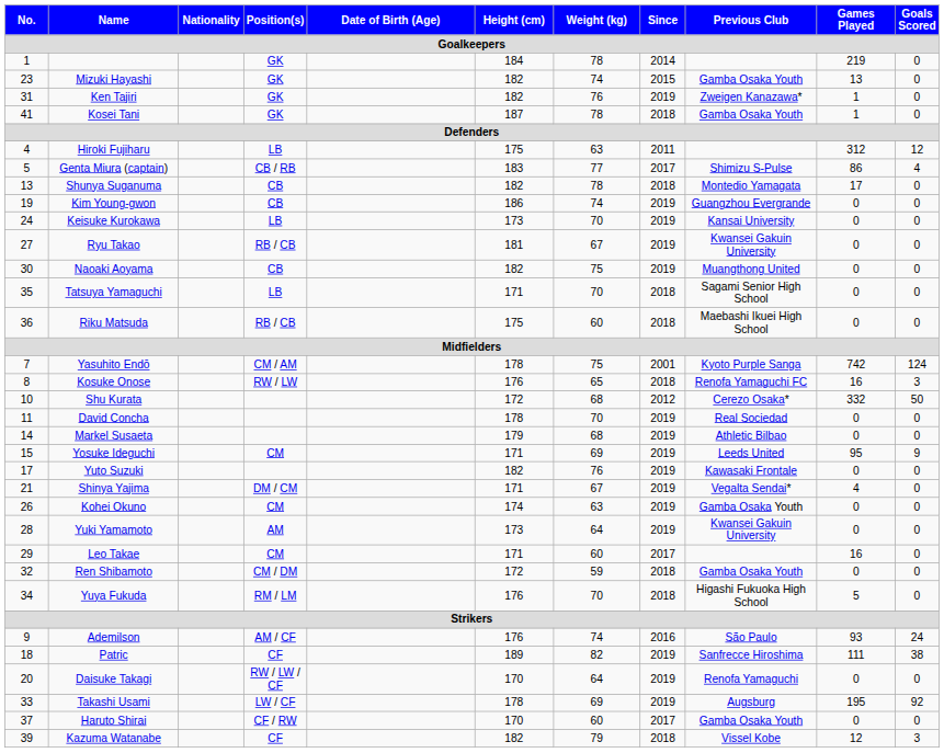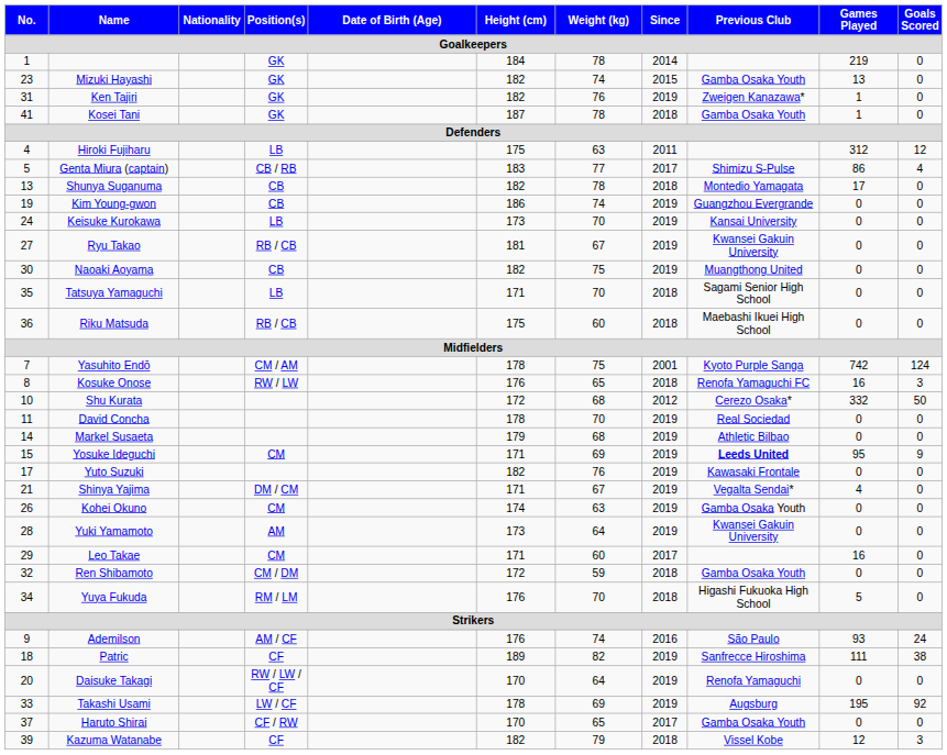 <table class="wikitable" style="text-align:center; font-size:90%; width:95%;">
 <tr>
 <th style="background:#00f; width:5%; color:white; text-align:center;">No.</th>
 <th style="background:#00f; width:15%; color:white; text-align:center;">Name</th>
 <th style="background:#00f; width:7%; color:white; text-align:center;">Nationality</th>
 <th style="background:#00f; width:5%; color:white; text-align:center;">Position(s)</th>
 <th style="background:#00f; width:20%; color:white; text-align:center;">Date of Birth (Age)</th>
 <th style="background:#00f; width:9%; color:white; text-align:centre;">Height (cm)</th>
 <th style="background:#00f; width:10%; color:white; text-align:centre;">Weight (kg)</th>
 <th style="background:#00f; width:5%; color:white; text-align:center;">Since</th>
 <th style="background:#00f; width:15%; color:white; text-align:centre;">Previous Club</th>
 <th style="background:#00f; width:10%; color:white; text-align:center;">Games Played</th>
 <th style="background:#00f; width:5%; color:white; text-align:center;">Goals Scored</th>
 </tr>
 <tr>
 <th colspan=11 style="background:#dcdcdc; text-align:center;">Goalkeepers</th>
 </tr>
 <tr>
 <td>1</td>
 <td></td>
 <td></td>
 <td><a href='#'>GK</a></td>
 <td></td>
 <td>184</td>
 <td>78</td>
 <td>2014</td>
 <td></td>
 <td>219</td>
 <td>0</td>
 </tr>
 <tr>
 <td>23</td>
 <td><a href='#'>Mizuki Hayashi</a></td>
 <td></td>
 <td><a href='#'>GK</a></td>
 <td></td>
 <td>182</td>
 <td>74</td>
 <td>2015</td>
 <td><a href='#'>Gamba Osaka Youth</a></td>
 <td>13</td>
 <td>0</td>
 </tr>
 <tr>
 <td>31</td>
 <td><a href='#'>Ken Tajiri</a></td>
 <td></td>
 <td><a href='#'>GK</a></td>
 <td></td>
 <td>182</td>
 <td>76</td>
 <td>2019</td>
 <td><a href='#'>Zweigen Kanazawa</a>*</td>
 <td>1</td>
 <td>0</td>
 </tr>
 <tr>
 <td>41</td>
 <td><a href='#'>Kosei Tani</a></td>
 <td></td>
 <td><a href='#'>GK</a></td>
 <td></td>
 <td>187</td>
 <td>78</td>
 <td>2018</td>
 <td><a href='#'>Gamba Osaka Youth</a></td>
 <td>1</td>
 <td>0</td>
 </tr>
 <tr>
 <th colspan=11 style="background:#dcdcdc; text-align:center;">Defenders</th>
 </tr>
 <tr>
 <td>4</td>
 <td><a href='#'>Hiroki Fujiharu</a></td>
 <td></td>
 <td><a href='#'>LB</a></td>
 <td></td>
 <td>175</td>
 <td>63</td>
 <td>2011</td>
 <td></td>
 <td>312</td>
 <td>12</td>
 </tr>
 <tr>
 <td>5</td>
 <td><a href='#'>Genta Miura</a> (<a href='#'>captain</a>)</td>
 <td></td>
 <td><a href='#'>CB</a> / <a href='#'>RB</a></td>
 <td></td>
 <td>183</td>
 <td>77</td>
 <td>2017</td>
 <td><a href='#'>Shimizu S-Pulse</a></td>
 <td>86</td>
 <td>4</td>
 </tr>
 <tr>
 <td>13</td>
 <td><a href='#'>Shunya Suganuma</a></td>
 <td></td>
 <td><a href='#'>CB</a></td>
 <td></td>
 <td>182</td>
 <td>78</td>
 <td>2018</td>
 <td><a href='#'>Montedio Yamagata</a></td>
 <td>17</td>
 <td>0</td>
 </tr>
 <tr>
 <td>19</td>
 <td><a href='#'>Kim Young-gwon</a></td>
 <td></td>
 <td><a href='#'>CB</a></td>
 <td></td>
 <td>186</td>
 <td>74</td>
 <td>2019</td>
 <td> <a href='#'>Guangzhou Evergrande</a></td>
 <td>0</td>
 <td>0</td>
 </tr>
 <tr>
 <td>24</td>
 <td><a href='#'>Keisuke Kurokawa</a></td>
 <td></td>
 <td><a href='#'>LB</a></td>
 <td></td>
 <td>173</td>
 <td>70</td>
 <td>2019</td>
 <td><a href='#'>Kansai University</a></td>
 <td>0</td>
 <td>0</td>
 </tr>
 <tr>
 <td>27</td>
 <td><a href='#'>Ryu Takao</a></td>
 <td></td>
 <td><a href='#'>RB</a> / <a href='#'>CB</a></td>
 <td></td>
 <td>181</td>
 <td>67</td>
 <td>2019</td>
 <td><a href='#'>Kwansei Gakuin University</a></td>
 <td>0</td>
 <td>0</td>
 </tr>
 <tr>
 <td>30</td>
 <td><a href='#'>Naoaki Aoyama</a></td>
 <td></td>
 <td><a href='#'>CB</a></td>
 <td></td>
 <td>182</td>
 <td>75</td>
 <td>2019</td>
 <td> <a href='#'>Muangthong United</a></td>
 <td>0</td>
 <td>0</td>
 </tr>
 <tr>
 <td>35</td>
 <td><a href='#'>Tatsuya Yamaguchi</a></td>
 <td></td>
 <td><a href='#'>LB</a></td>
 <td></td>
 <td>171</td>
 <td>70</td>
 <td>2018</td>
 <td>Sagami Senior High School</td>
 <td>0</td>
 <td>0</td>
 </tr>
 <tr>
 <td>36</td>
 <td><a href='#'>Riku Matsuda</a></td>
 <td></td>
 <td><a href='#'>RB</a> / <a href='#'>CB</a></td>
 <td></td>
 <td>175</td>
 <td>60</td>
 <td>2018</td>
 <td>Maebashi Ikuei High School</td>
 <td>0</td>
 <td>0</td>
 </tr>
 <tr>
 <th colspan=11 style="background:#dcdcdc; text-align:center;">Midfielders</th>
 </tr>
 <tr>
 <td>7</td>
 <td><a href='#'>Yasuhito Endō</a></td>
 <td></td>
 <td><a href='#'>CM</a> / <a href='#'>AM</a></td>
 <td></td>
 <td>178</td>
 <td>75</td>
 <td>2001</td>
 <td><a href='#'>Kyoto Purple Sanga</a></td>
 <td>742</td>
 <td>124</td>
 </tr>
 <tr>
 <td>8</td>
 <td><a href='#'>Kosuke Onose</a></td>
 <td></td>
 <td><a href='#'>RW</a> / <a href='#'>LW</a></td>
 <td></td>
 <td>176</td>
 <td>65</td>
 <td>2018</td>
 <td><a href='#'>Renofa Yamaguchi FC</a></td>
 <td>16</td>
 <td>3</td>
 </tr>
 <tr>
 <td>10</td>
 <td><a href='#'>Shu Kurata</a></td>
 <td></td>
 <td></td>
 <td></td>
 <td>172</td>
 <td>68</td>
 <td>2012</td>
 <td><a href='#'>Cerezo Osaka</a>*</td>
 <td>332</td>
 <td>50</td>
 </tr>
 <tr>
 <td>11</td>
 <td><a href='#'>David Concha</a></td>
 <td></td>
 <td></td>
 <td></td>
 <td>178</td>
 <td>70</td>
 <td>2019</td>
 <td> <a href='#'>Real Sociedad</a></td>
 <td>0</td>
 <td>0</td>
 </tr>
 <tr>
 <td>14</td>
 <td><a href='#'>Markel Susaeta</a></td>
 <td></td>
 <td></td>
 <td></td>
 <td>179</td>
 <td>68</td>
 <td>2019</td>
 <td> <a href='#'>Athletic Bilbao</a></td>
 <td>0</td>
 <td>0</td>
 </tr>
 <tr>
 <td>15</td>
 <td><a href='#'>Yosuke Ideguchi</a></td>
 <td></td>
 <td><a href='#'>CM</a></td>
 <td></td>
 <td>171</td>
 <td>69</td>
 <td>2019</td>
-<td> <a href='#'>Leeds United</a></td>
+<td><strong> <a href='#'>Leeds United</a></strong></td>
 <td>95</td>
 <td>9</td>
 </tr>
 <tr>
 <td>17</td>
 <td><a href='#'>Yuto Suzuki</a></td>
 <td></td>
 <td></td>
 <td></td>
 <td>182</td>
 <td>76</td>
 <td>2019</td>
 <td><a href='#'>Kawasaki Frontale</a></td>
 <td>0</td>
 <td>0</td>
 </tr>
 <tr>
 <td>21</td>
 <td><a href='#'>Shinya Yajima</a></td>
 <td></td>
 <td><a href='#'>DM</a> / <a href='#'>CM</a></td>
 <td></td>
 <td>171</td>
 <td>67</td>
 <td>2019</td>
 <td><a href='#'>Vegalta Sendai</a>*</td>
 <td>4</td>
 <td>0</td>
 </tr>
 <tr>
 <td>26</td>
 <td><a href='#'>Kohei Okuno</a></td>
 <td></td>
 <td><a href='#'>CM</a></td>
 <td></td>
 <td>174</td>
 <td>63</td>
 <td>2019</td>
 <td><a href='#'>Gamba Osaka</a> Youth</td>
 <td>0</td>
 <td>0</td>
 </tr>
 <tr>
 <td>28</td>
 <td><a href='#'>Yuki Yamamoto</a></td>
 <td></td>
 <td><a href='#'>AM</a></td>
 <td></td>
 <td>173</td>
 <td>64</td>
 <td>2019</td>
 <td><a href='#'>Kwansei Gakuin University</a></td>
 <td>0</td>
 <td>0</td>
 </tr>
 <tr>
 <td>29</td>
 <td><a href='#'>Leo Takae</a></td>
 <td></td>
 <td><a href='#'>CM</a></td>
 <td></td>
 <td>171</td>
 <td>60</td>
 <td>2017</td>
 <td></td>
 <td>16</td>
 <td>0</td>
 </tr>
 <tr>
 <td>32</td>
 <td><a href='#'>Ren Shibamoto</a></td>
 <td></td>
 <td><a href='#'>CM</a> / <a href='#'>DM</a></td>
 <td></td>
 <td>172</td>
 <td>59</td>
 <td>2018</td>
 <td><a href='#'>Gamba Osaka Youth</a></td>
 <td>0</td>
 <td>0</td>
 </tr>
 <tr>
 <td>34</td>
 <td><a href='#'>Yuya Fukuda</a></td>
 <td></td>
 <td><a href='#'>RM</a> / <a href='#'>LM</a></td>
 <td></td>
 <td>176</td>
 <td>70</td>
 <td>2018</td>
 <td>Higashi Fukuoka High School</td>
 <td>5</td>
 <td>0</td>
 </tr>
 <tr>
 <th colspan=11 style="background:#dcdcdc; text-align:center;">Strikers</th>
 </tr>
 <tr>
 <td>9</td>
 <td><a href='#'>Ademilson</a></td>
 <td></td>
 <td><a href='#'>AM</a> / <a href='#'>CF</a></td>
 <td></td>
 <td>176</td>
 <td>74</td>
 <td>2016</td>
 <td> <a href='#'>São Paulo</a></td>
 <td>93</td>
 <td>24</td>
 </tr>
 <tr>
 <td>18</td>
 <td><a href='#'>Patric</a></td>
 <td></td>
 <td><a href='#'>CF</a></td>
 <td></td>
 <td>189</td>
 <td>82</td>
 <td>2019</td>
 <td><a href='#'>Sanfrecce Hiroshima</a></td>
 <td>111</td>
 <td>38</td>
 </tr>
 <tr>
 <td>20</td>
 <td><a href='#'>Daisuke Takagi</a></td>
 <td></td>
 <td><a href='#'>RW</a> / <a href='#'>LW</a> / <a href='#'>CF</a></td>
 <td></td>
 <td>170</td>
 <td>64</td>
 <td>2019</td>
 <td> <a href='#'>Renofa Yamaguchi</a></td>
 <td>0</td>
 <td>0</td>
 </tr>
 <tr>
 <td>33</td>
 <td><a href='#'>Takashi Usami</a></td>
 <td></td>
 <td><a href='#'>LW</a> / <a href='#'>CF</a></td>
 <td></td>
 <td>178</td>
 <td>69</td>
 <td>2019</td>
 <td> <a href='#'>Augsburg</a></td>
 <td>195</td>
 <td>92</td>
 </tr>
 <tr>
 <td>37</td>
 <td><a href='#'>Haruto Shirai</a></td>
 <td></td>
 <td><a href='#'>CF</a> / <a href='#'>RW</a></td>
 <td></td>
 <td>170</td>
-<td>60</td>
+<td>65</td>
 <td>2017</td>
 <td><a href='#'>Gamba Osaka Youth</a></td>
 <td>0</td>
 <td>0</td>
 </tr>
 <tr>
 <td>39</td>
 <td><a href='#'>Kazuma Watanabe</a></td>
 <td></td>
 <td><a href='#'>CF</a></td>
 <td></td>
 <td>182</td>
 <td>79</td>
 <td>2018</td>
 <td><a href='#'>Vissel Kobe</a></td>
 <td>12</td>
 <td>3</td>
 </tr>
 </table>
